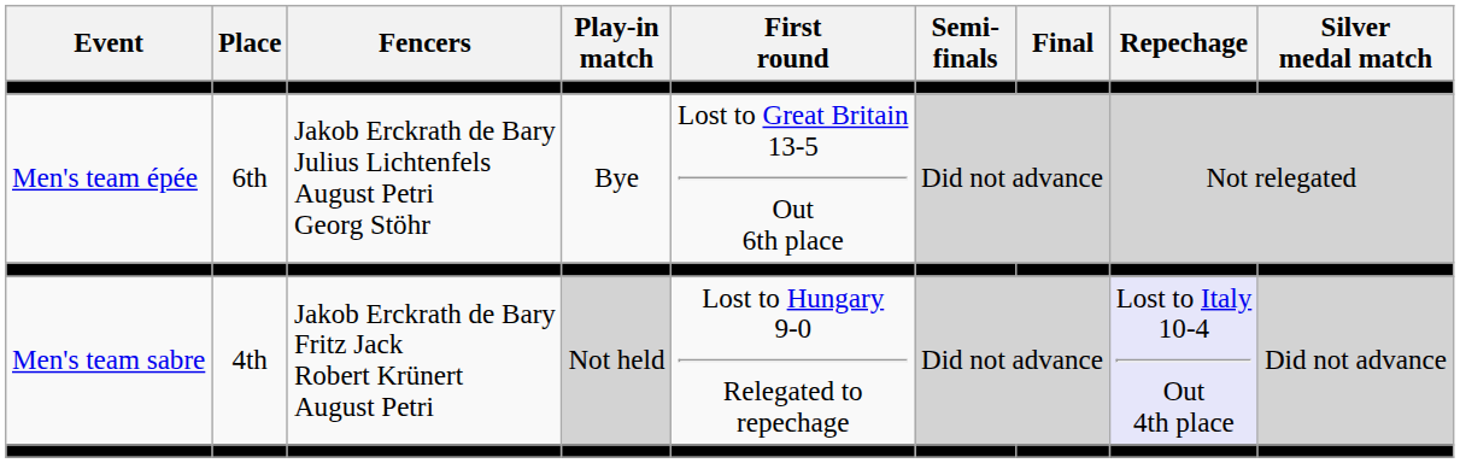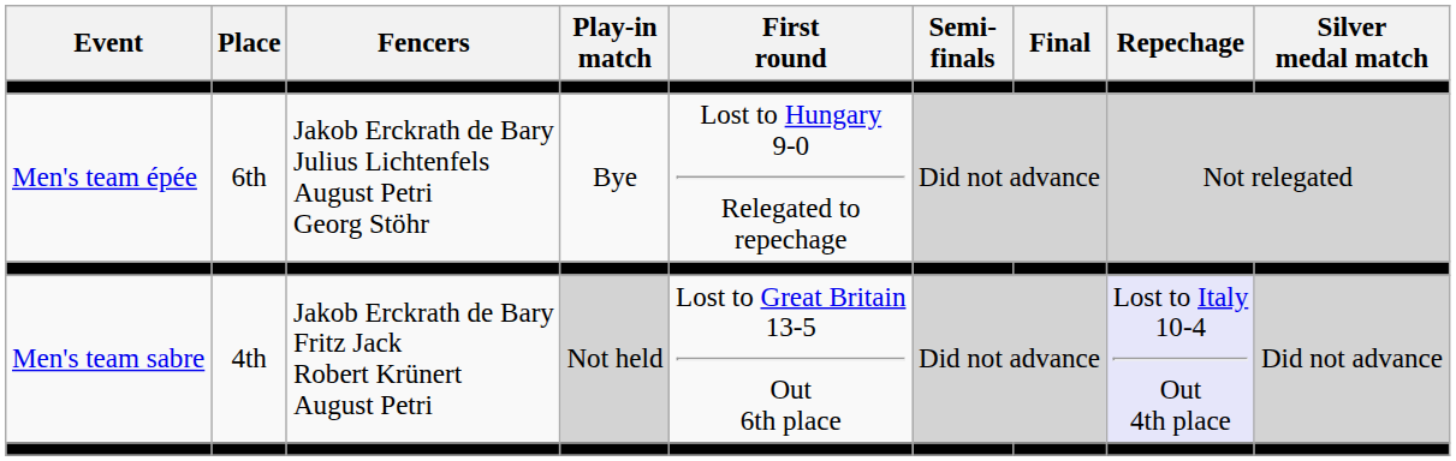 <table class=wikitable>
 <tr>
 <th>Event</th>
 <th>Place</th>
 <th>Fencers</th>
 <th>Play-in <br> match</th>
 <th>First <br> round</th>
 <th>Semi-<br>finals</th>
 <th>Final</th>
 <th>Repechage</th>
 <th>Silver <br> medal match</th>
 </tr>
 <tr bgcolor=black>
 <td></td>
 <td></td>
 <td></td>
 <td></td>
 <td></td>
 <td></td>
 <td></td>
 <td></td>
 <td></td>
 </tr>
 <tr align=center>
 <td align=left><a href='#'>Men's team épée</a></td>
 <td>6th</td>
 <td align=left>Jakob Erckrath de Bary <br> Julius Lichtenfels <br> August Petri <br> Georg Stöhr</td>
 <td>Bye</td>
-<td>Lost to <a href='#'>Great Britain</a> <br> 13-5 <hr> Out <br> 6th place</td>
+<td>Lost to <a href='#'>Hungary</a> <br> 9-0 <hr> Relegated to <br> repechage</td>
 <td colspan=2 bgcolor=lightgray>Did not advance</td>
 <td colspan=2 bgcolor=lightgray>Not relegated</td>
 </tr>
 <tr bgcolor=black>
 <td></td>
 <td></td>
 <td></td>
 <td></td>
 <td></td>
 <td></td>
 <td></td>
 <td></td>
 <td></td>
 </tr>
 <tr align=center>
 <td align=left><a href='#'>Men's team sabre</a></td>
 <td>4th</td>
 <td align=left>Jakob Erckrath de Bary <br> Fritz Jack <br> Robert Krünert <br> August Petri</td>
 <td bgcolor=lightgray>Not held</td>
-<td>Lost to <a href='#'>Hungary</a> <br> 9-0 <hr> Relegated to <br> repechage</td>
+<td>Lost to <a href='#'>Great Britain</a> <br> 13-5 <hr> Out <br> 6th place</td>
 <td colspan=2 bgcolor=lightgray>Did not advance</td>
 <td style="background: lavender;">Lost to <a href='#'>Italy</a> <br> 10-4 <hr> Out <br> 4th place</td>
 <td bgcolor=lightgray>Did not advance</td>
 </tr>
 <tr bgcolor=black>
 <td></td>
 <td></td>
 <td></td>
 <td></td>
 <td></td>
 <td></td>
 <td></td>
 <td></td>
 <td></td>
 </tr>
 </table>
